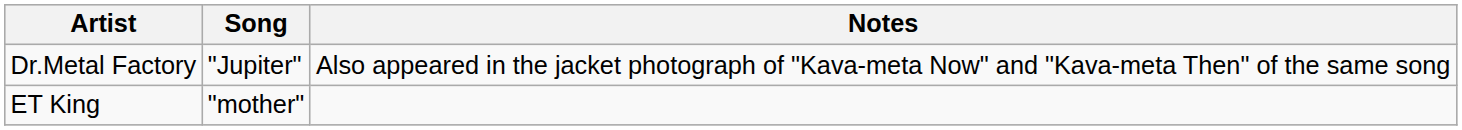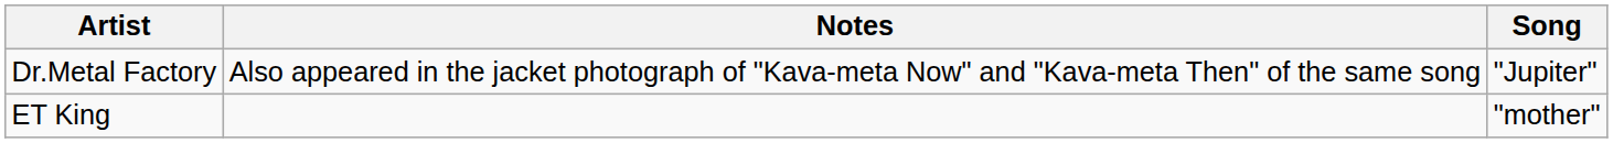 <table class="wikitable">
 <tr>
 <th>Artist</th>
+<th>Notes</th>
 <th>Song</th>
-<th>Notes</th>
 </tr>
 <tr>
 <td>Dr.Metal Factory</td>
+<td>Also appeared in the jacket photograph of "Kava-meta Now" and "Kava-meta Then" of the same song</td>
 <td>"Jupiter"</td>
-<td>Also appeared in the jacket photograph of "Kava-meta Now" and "Kava-meta Then" of the same song</td>
 </tr>
 <tr>
 <td>ET King</td>
+<td></td>
 <td>"mother"</td>
-<td></td>
 </tr>
 </table>
